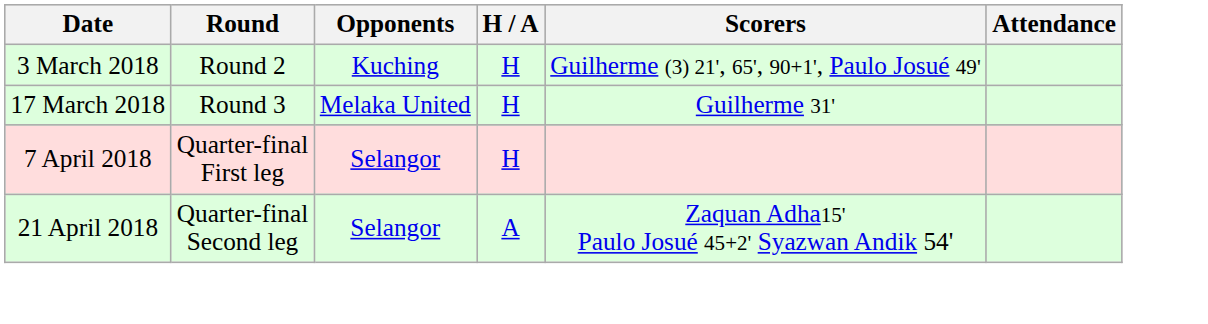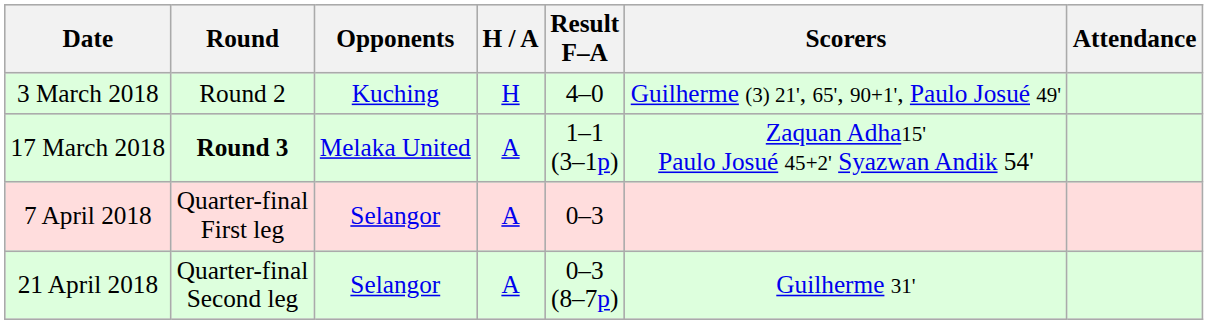 <table class="wikitable" style="text-align:center">
 <tr>
 <th>Date</th>
 <th>Round</th>
 <th>Opponents</th>
 <th>H / A</th>
+<th>Result<br>F–A</th>
 <th>Scorers</th>
 <th>Attendance</th>
 </tr>
 <tr bgcolor=#ddffdd>
 <td>3 March 2018</td>
 <td>Round 2</td>
 <td><a href='#'>Kuching</a></td>
 <td><a href='#'>H</a></td>
+<td>4–0</td>
 <td><a href='#'>Guilherme</a> <small>(3) 21'</small>, <small>65'</small>, <small>90+1'</small>, <a href='#'>Paulo Josué</a> <small>49'</small></td>
 <td></td>
 </tr>
 <tr bgcolor=#ddffdd>
 <td>17 March 2018</td>
-<td>Round 3</td>
+<td><strong>Round 3</strong></td>
 <td><a href='#'>Melaka United</a></td>
-<td><a href='#'>H</a></td>
-<td><a href='#'>Guilherme</a> <small>31'</small></td>
+<td><a href='#'>A</a></td>
+<td>1–1 <br>(3–1<a href='#'>p</a>)</td>
+<td><a href='#'>Zaquan Adha</a><small>15'</small><br><a href='#'>Paulo Josué</a> <small> 45+2'</small> <a href='#'>Syazwan Andik</a> 54'</td>
 <td></td>
 </tr>
 <tr bgcolor=#ffdddd>
 <td>7 April 2018</td>
 <td>Quarter-final<br>First leg</td>
 <td><a href='#'>Selangor</a></td>
-<td><a href='#'>H</a></td>
+<td><a href='#'>A</a></td>
+<td>0–3</td>
 <td></td>
 <td></td>
 </tr>
 <tr bgcolor=#ddffdd>
 <td>21 April 2018</td>
 <td>Quarter-final<br>Second leg</td>
 <td><a href='#'>Selangor</a></td>
 <td><a href='#'>A</a></td>
-<td><a href='#'>Zaquan Adha</a><small>15'</small><br><a href='#'>Paulo Josué</a> <small> 45+2'</small> <a href='#'>Syazwan Andik</a> 54'</td>
+<td>0–3 <br>(8–7<a href='#'>p</a>)</td>
+<td><a href='#'>Guilherme</a> <small>31'</small></td>
 <td></td>
 </tr>
 </table>
